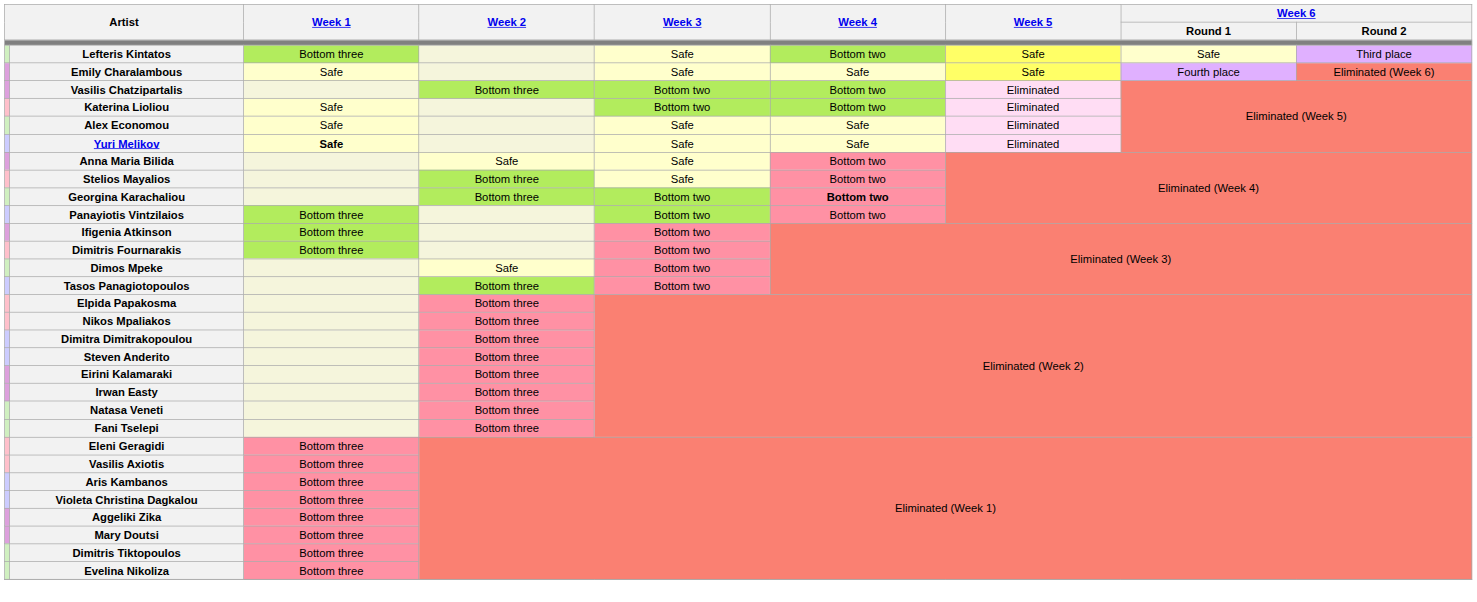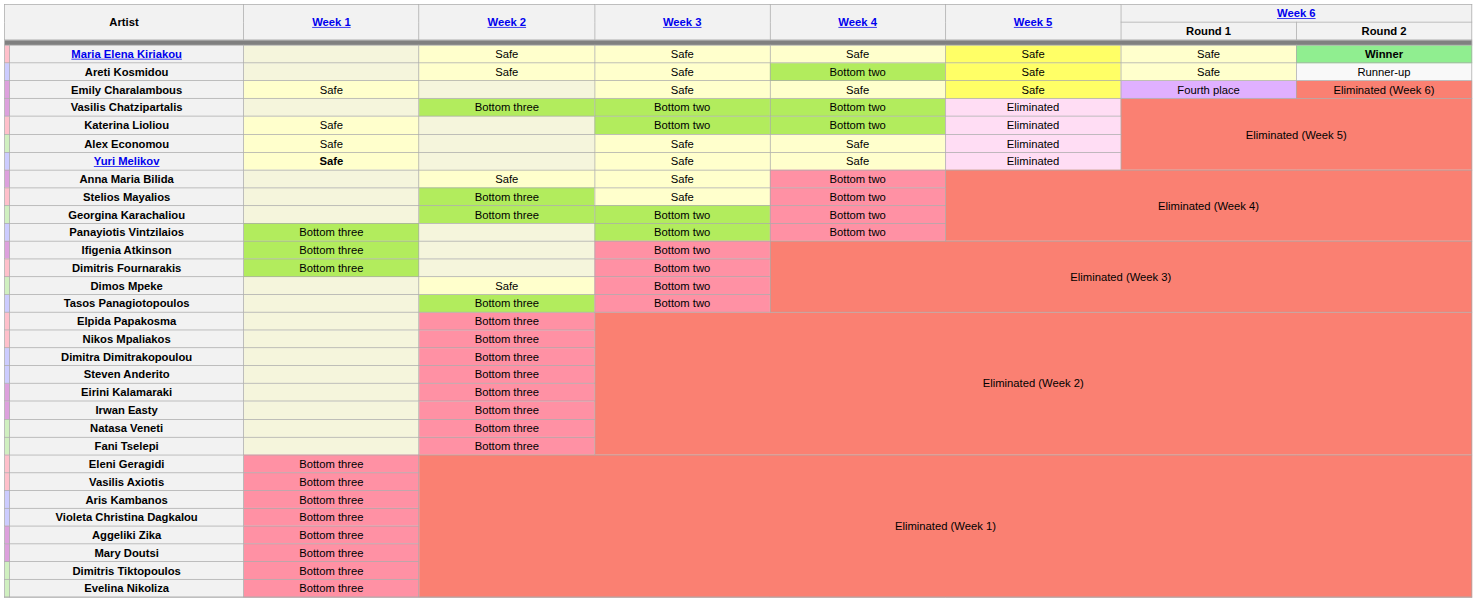 <table class="wikitable"  style="text-align:center; font-size:95%; width:100%;">
 <tr>
 <th rowspan="2" colspan="2" width="16%">Artist</th>
 <th rowspan="2" width="12%"><a href='#'>Week 1</a></th>
 <th rowspan="2" width="12%"><a href='#'>Week 2</a></th>
 <th rowspan="2" width="12%"><a href='#'>Week 3</a></th>
 <th rowspan="2" width="12%"><a href='#'>Week 4</a></th>
 <th rowspan="2" width="12%"><a href='#'>Week 5</a></th>
 <th colspan="2" width="24%"><a href='#'>Week 6</a></th>
 </tr>
 <tr>
 <th width="12%">Round 1</th>
 <th width="12%">Round 2</th>
 </tr>
 <tr>
 <th colspan="9" style="background:grey;"></th>
 </tr>
 <tr>
-<td style="background:#d0f0c0;"></td>
-<th width="16%">Lefteris Kintatos</th>
-<td style="background:#B2EC5D;">Bottom three</td>
+<td style="background:pink;"></td>
+<th width="16%"><a href='#'>Maria Elena Kiriakou</a></th>
 <td style="background:#F5F5DC;"></td>
+<td style="background:#FFFFCC;">Safe</td>
+<td style="background:#FFFFCC;">Safe</td>
+<td style="background:#FFFFCC;">Safe</td>
+<td style="background:#FFFF66;">Safe</td>
+<td style="background:#FFFFCC;">Safe</td>
+<td style="background:lightgreen;"><strong>Winner</strong></td>
+</tr>
+<tr>
+<td style="background:#ccf;"></td>
+<th width="16%">Areti Kosmidou</th>
+<td style="background:#F5F5DC;"></td>
+<td style="background:#FFFFCC;">Safe</td>
 <td style="background:#FFFFCC;">Safe</td>
 <td style="background:#B2EC5D;">Bottom two</td>
 <td style="background:#FFFF66;">Safe</td>
 <td style="background:#FFFFCC;">Safe</td>
-<td style="background:#E0B0FF;">Third place</td>
+<td>Runner-up</td>
 </tr>
 <tr>
 <td style="background:plum;"></td>
 <th width="16%">Emily Charalambous</th>
 <td style="background:#FFFFCC;">Safe</td>
 <td style="background:#F5F5DC;"></td>
 <td style="background:#FFFFCC;">Safe</td>
 <td style="background:#FFFFCC;">Safe</td>
 <td style="background:#FFFF66;">Safe</td>
 <td style="background:#E0B0FF;">Fourth place</td>
 <td style="background:#FA8072;">Eliminated (Week 6)</td>
 </tr>
 <tr>
 <td style="background:plum;"></td>
 <th width="16%">Vasilis Chatzipartalis</th>
 <td style="background:#F5F5DC;"></td>
 <td style="background:#B2EC5D;">Bottom three</td>
 <td style="background:#B2EC5D;">Bottom two</td>
 <td style="background:#B2EC5D;">Bottom two</td>
 <td style="background:#FFDDF4;">Eliminated</td>
 <td rowspan="4" colspan="2" style="background:#FA8072;">Eliminated (Week 5)</td>
 </tr>
 <tr>
 <td style="background:pink;"></td>
 <th width="16%">Katerina Lioliou</th>
 <td style="background:#FFFFCC;">Safe</td>
 <td style="background:#F5F5DC;"></td>
 <td style="background:#B2EC5D;">Bottom two</td>
 <td style="background:#B2EC5D;">Bottom two</td>
 <td style="background:#FFDDF4;">Eliminated</td>
 </tr>
 <tr>
 <td style="background:#d0f0c0;"></td>
 <th width="16%">Alex Economou</th>
 <td style="background:#FFFFCC;">Safe</td>
 <td style="background:#F5F5DC;"></td>
 <td style="background:#FFFFCC;">Safe</td>
 <td style="background:#FFFFCC;">Safe</td>
 <td style="background:#FFDDF4;">Eliminated</td>
 </tr>
 <tr>
 <td style="background:#ccf;"></td>
 <th width="16%"><a href='#'>Yuri Melikov</a></th>
 <td style="background:#FFFFCC;"><strong>Safe</strong></td>
 <td style="background:#F5F5DC;"></td>
 <td style="background:#FFFFCC;">Safe</td>
 <td style="background:#FFFFCC;">Safe</td>
 <td style="background:#FFDDF4;">Eliminated</td>
 </tr>
 <tr>
 <td style="background:plum;"></td>
 <th width="16%">Anna Maria Bilida</th>
 <td style="background:#F5F5DC;"></td>
 <td style="background:#FFFFCC;">Safe</td>
 <td style="background:#FFFFCC;">Safe</td>
 <td style="background:#FF91A4;">Bottom two</td>
 <td rowspan="4" colspan="3" style="background:#FA8072;">Eliminated (Week 4)</td>
 </tr>
 <tr>
 <td style="background:pink;"></td>
 <th width="16%">Stelios Mayalios</th>
 <td style="background:#F5F5DC;"></td>
 <td style="background:#B2EC5D;">Bottom three</td>
 <td style="background:#FFFFCC;">Safe</td>
 <td style="background:#FF91A4;">Bottom two</td>
 </tr>
 <tr>
 <td style="background:#d0f0c0;"></td>
 <th width="16%">Georgina Karachaliou</th>
 <td style="background:#F5F5DC;"></td>
 <td style="background:#B2EC5D;">Bottom three</td>
 <td style="background:#B2EC5D;">Bottom two</td>
-<td style="background:#FF91A4;"><strong>Bottom two</strong></td>
+<td style="background:#FF91A4;">Bottom two</td>
 </tr>
 <tr>
 <td style="background:#ccf;"></td>
 <th width="16%">Panayiotis Vintzilaios</th>
 <td style="background:#B2EC5D;">Bottom three</td>
 <td style="background:#F5F5DC;"></td>
 <td style="background:#B2EC5D;">Bottom two</td>
 <td style="background:#FF91A4;">Bottom two</td>
 </tr>
 <tr>
 <td style="background:plum;"></td>
 <th width="16%">Ifigenia Atkinson</th>
 <td style="background:#B2EC5D;">Bottom three</td>
 <td style="background:#F5F5DC;"></td>
 <td style="background:#FF91A4;">Bottom two</td>
 <td rowspan="4" colspan="4" style="background:#FA8072;">Eliminated (Week 3)</td>
 </tr>
 <tr>
 <td style="background:pink;"></td>
 <th width="16%">Dimitris Fournarakis</th>
 <td style="background:#B2EC5D;">Bottom three</td>
 <td style="background:#F5F5DC;"></td>
 <td style="background:#FF91A4;">Bottom two</td>
 </tr>
 <tr>
 <td style="background:#d0f0c0;"></td>
 <th width="16%">Dimos Mpeke</th>
 <td style="background:#F5F5DC;"></td>
 <td style="background:#FFFFCC;">Safe</td>
 <td style="background:#FF91A4;">Bottom two</td>
 </tr>
 <tr>
 <td style="background:#ccf;"></td>
 <th width="16%">Tasos Panagiotopoulos</th>
 <td style="background:#F5F5DC;"></td>
 <td style="background:#B2EC5D;">Bottom three</td>
 <td style="background:#FF91A4;">Bottom two</td>
 </tr>
 <tr>
 <td style="background:pink;"></td>
 <th width="16%">Elpida Papakosma</th>
 <td style="background:#F5F5DC;"></td>
 <td style="background:#FF91A4;">Bottom three</td>
 <td rowspan="8" colspan="5" style="background:#FA8072;">Eliminated (Week 2)</td>
 </tr>
 <tr>
 <td style="background:pink;"></td>
 <th width="16%">Nikos Mpaliakos</th>
 <td style="background:#F5F5DC;"></td>
 <td style="background:#FF91A4;">Bottom three</td>
 </tr>
 <tr>
 <td style="background:#ccf;"></td>
 <th width="16%">Dimitra Dimitrakopoulou</th>
 <td style="background:#F5F5DC;"></td>
 <td style="background:#FF91A4;">Bottom three</td>
 </tr>
 <tr>
 <td style="background:#ccf;"></td>
 <th width="16%">Steven Anderito</th>
 <td style="background:#F5F5DC;"></td>
 <td style="background:#FF91A4;">Bottom three</td>
 </tr>
 <tr>
 <td style="background:plum;"></td>
 <th width="16%">Eirini Kalamaraki</th>
 <td style="background:#F5F5DC;"></td>
 <td style="background:#FF91A4;">Bottom three</td>
 </tr>
 <tr>
 <td style="background:plum;"></td>
 <th width="16%">Irwan Easty</th>
 <td style="background:#F5F5DC;"></td>
 <td style="background:#FF91A4;">Bottom three</td>
 </tr>
 <tr>
 <td style="background:#d0f0c0;"></td>
 <th width="16%">Natasa Veneti</th>
 <td style="background:#F5F5DC;"></td>
 <td style="background:#FF91A4;">Bottom three</td>
 </tr>
 <tr>
 <td style="background:#d0f0c0;"></td>
 <th width="16%">Fani Tselepi</th>
 <td style="background:#F5F5DC;"></td>
 <td style="background:#FF91A4;">Bottom three</td>
 </tr>
 <tr>
 <td style="background:pink;"></td>
 <th width="16%">Eleni Geragidi</th>
 <td style="background:#FF91A4;">Bottom three</td>
 <td rowspan="8" colspan="6" style="background:#FA8072;">Eliminated (Week 1)</td>
 </tr>
 <tr>
 <td style="background:pink;"></td>
 <th width="16%">Vasilis Axiotis</th>
 <td style="background:#FF91A4;">Bottom three</td>
 </tr>
 <tr>
 <td style="background:#ccf;"></td>
 <th width="16%">Aris Kambanos</th>
 <td style="background:#FF91A4;">Bottom three</td>
 </tr>
 <tr>
 <td style="background:#ccf;"></td>
 <th width="16%">Violeta Christina Dagkalou</th>
 <td style="background:#FF91A4;">Bottom three</td>
 </tr>
 <tr>
 <td style="background:plum;"></td>
 <th width="16%">Aggeliki Zika</th>
 <td style="background:#FF91A4;">Bottom three</td>
 </tr>
 <tr>
 <td style="background:plum;"></td>
 <th width="16%">Mary Doutsi</th>
 <td style="background:#FF91A4;">Bottom three</td>
 </tr>
 <tr>
 <td style="background:#d0f0c0;"></td>
 <th width="16%">Dimitris Tiktopoulos</th>
 <td style="background:#FF91A4;">Bottom three</td>
 </tr>
 <tr>
 <td style="background:#d0f0c0;"></td>
 <th width="16%">Evelina Nikoliza</th>
 <td style="background:#FF91A4;">Bottom three</td>
 </tr>
 <tr>
 </tr>
 </table>
